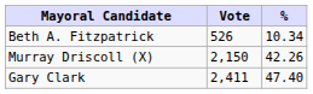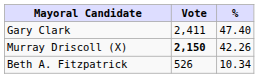 <table class="wikitable">
 <tr>
 <th style="background:#ddf; width:200px;">Mayoral Candidate</th>
 <th style="background:#ddf; width:50px;">Vote</th>
 <th style="background:#ddf; width:30px;">%</th>
 </tr>
 <tr>
+<td>Gary Clark</td>
+<td>2,411</td>
+<td>47.40</td>
+</tr>
+<tr>
+<td>Murray Driscoll (X)</td>
+<td><strong>2,150</strong></td>
+<td>42.26</td>
+</tr>
+<tr>
 <td>Beth A. Fitzpatrick</td>
 <td>526</td>
 <td>10.34</td>
 </tr>
-<tr>
-<td>Murray Driscoll (X)</td>
-<td>2,150</td>
-<td>42.26</td>
-</tr>
-<tr>
-<td>Gary Clark</td>
-<td>2,411</td>
-<td>47.40</td>
-</tr>
 </table>
